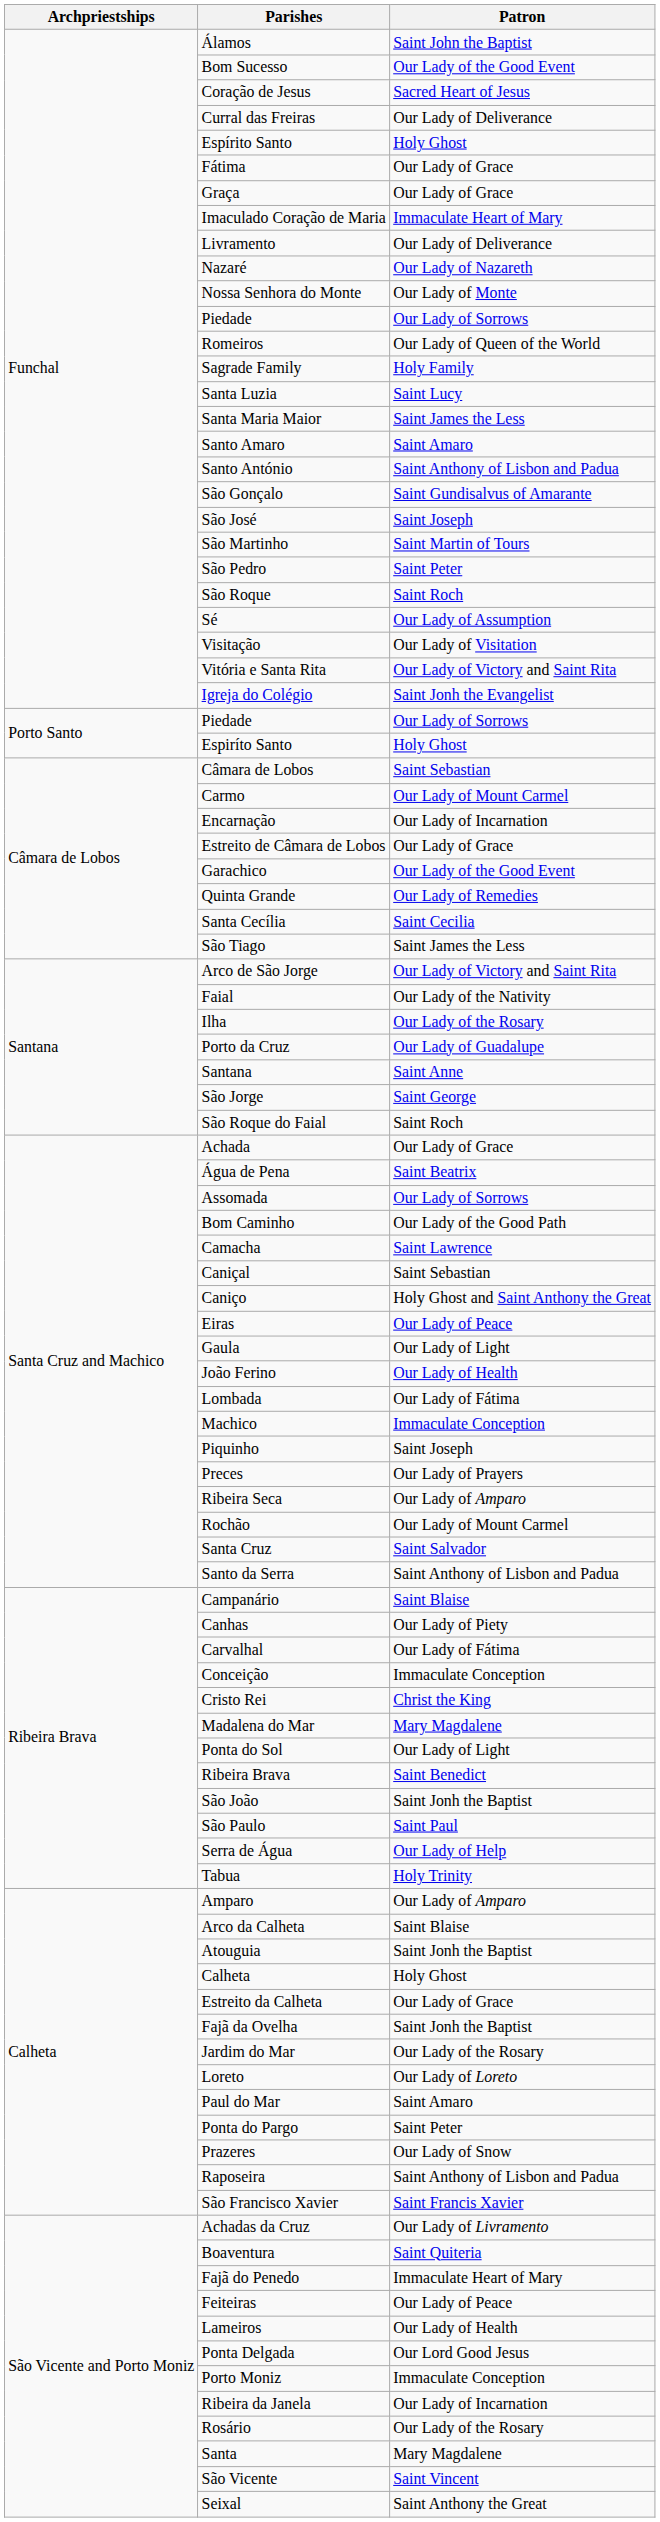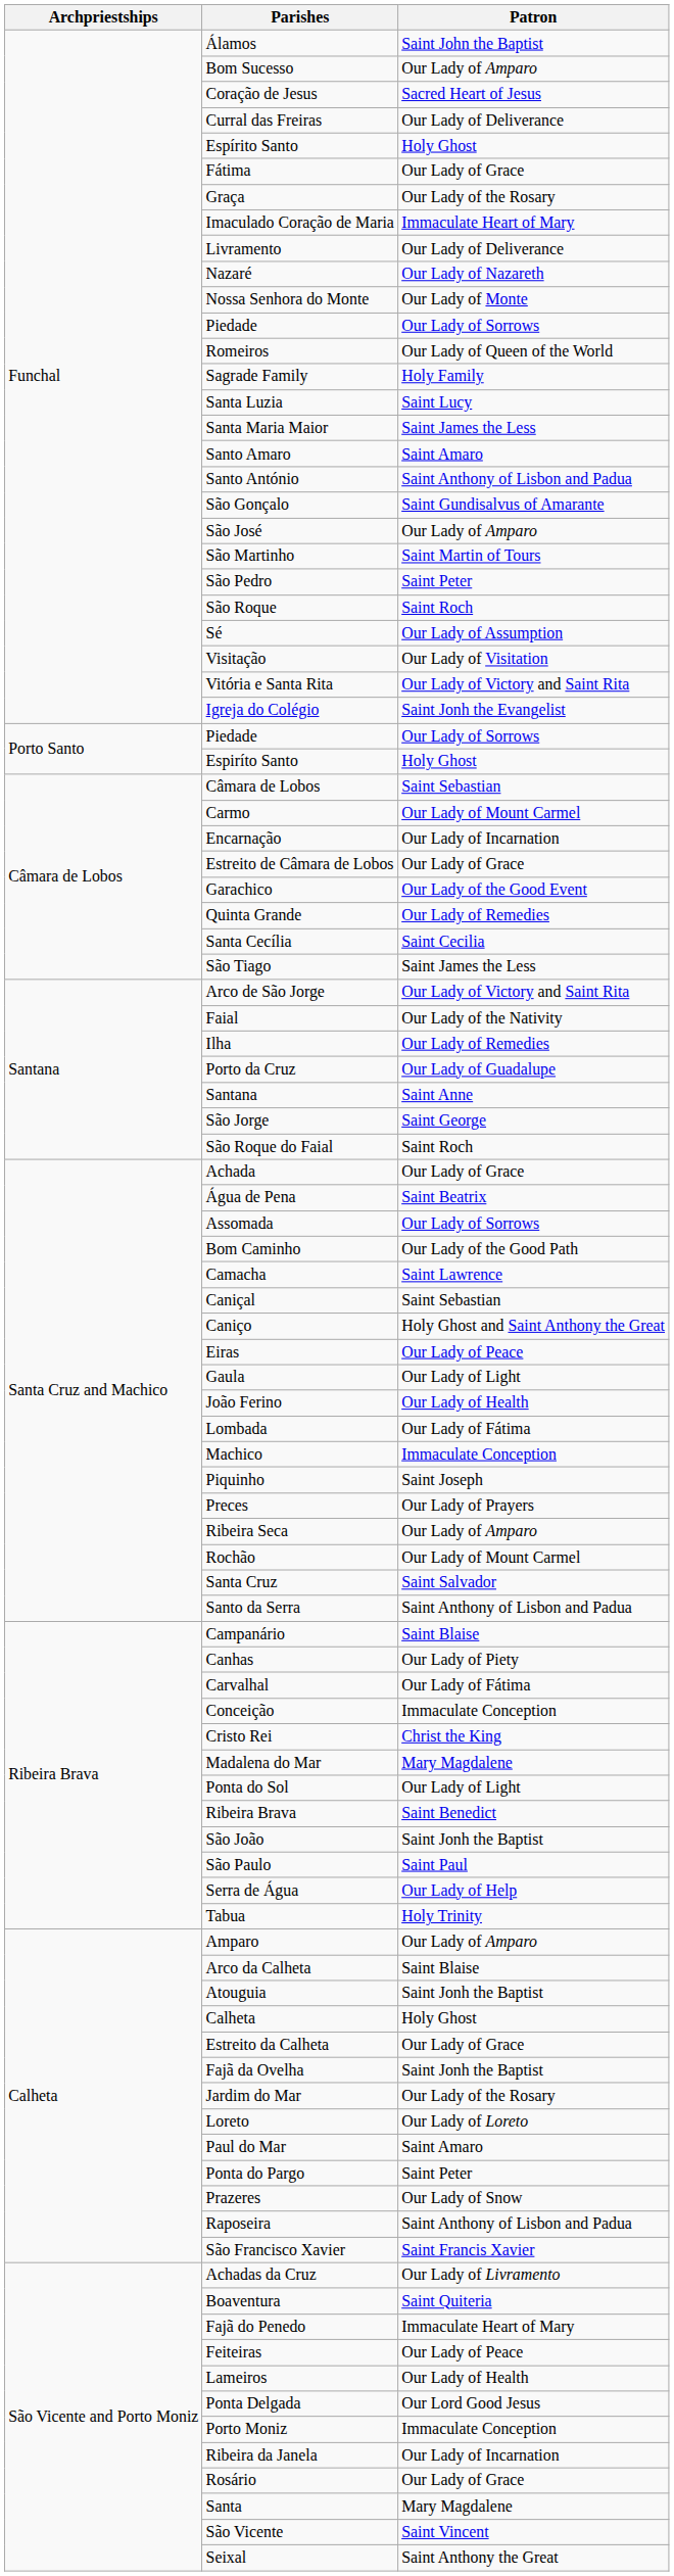 <table class="wikitable sortable mw-collapsible mw-collapsed">
 <tr>
 <th>Archpriestships</th>
 <th>Parishes</th>
 <th>Patron</th>
 </tr>
 <tr>
 <td rowspan="27">Funchal</td>
 <td>Álamos</td>
 <td><a href='#'>Saint John the Baptist</a></td>
 </tr>
 <tr>
 <td>Bom Sucesso</td>
-<td><a href='#'>Our Lady of the Good Event</a></td>
+<td>Our Lady of <em>Amparo</em></td>
 </tr>
 <tr>
 <td>Coração de Jesus</td>
 <td><a href='#'>Sacred Heart of Jesus</a></td>
 </tr>
 <tr>
 <td>Curral das Freiras</td>
 <td>Our Lady of Deliverance</td>
 </tr>
 <tr>
 <td>Espírito Santo</td>
 <td><a href='#'>Holy Ghost</a></td>
 </tr>
 <tr>
 <td>Fátima</td>
 <td>Our Lady of Grace</td>
 </tr>
 <tr>
 <td>Graça</td>
-<td>Our Lady of Grace</td>
+<td>Our Lady of the Rosary</td>
 </tr>
 <tr>
 <td>Imaculado Coração de Maria</td>
 <td><a href='#'>Immaculate Heart of Mary</a></td>
 </tr>
 <tr>
 <td>Livramento</td>
 <td>Our Lady of Deliverance</td>
 </tr>
 <tr>
 <td>Nazaré</td>
 <td><a href='#'>Our Lady of Nazareth</a></td>
 </tr>
 <tr>
 <td>Nossa Senhora do Monte</td>
 <td>Our Lady of <a href='#'>Monte</a></td>
 </tr>
 <tr>
 <td>Piedade</td>
 <td><a href='#'>Our Lady of Sorrows</a></td>
 </tr>
 <tr>
 <td>Romeiros</td>
 <td>Our Lady of Queen of the World</td>
 </tr>
 <tr>
 <td>Sagrade Family</td>
 <td><a href='#'>Holy Family</a></td>
 </tr>
 <tr>
 <td>Santa Luzia</td>
 <td><a href='#'>Saint Lucy</a></td>
 </tr>
 <tr>
 <td>Santa Maria Maior</td>
 <td><a href='#'>Saint James the Less</a></td>
 </tr>
 <tr>
 <td>Santo Amaro</td>
 <td><a href='#'>Saint Amaro</a></td>
 </tr>
 <tr>
 <td>Santo António</td>
 <td><a href='#'>Saint Anthony of Lisbon and Padua</a></td>
 </tr>
 <tr>
 <td>São Gonçalo</td>
 <td><a href='#'>Saint Gundisalvus of Amarante</a></td>
 </tr>
 <tr>
 <td>São José</td>
-<td><a href='#'>Saint Joseph</a></td>
+<td>Our Lady of <em>Amparo</em></td>
 </tr>
 <tr>
 <td>São Martinho</td>
 <td><a href='#'>Saint Martin of Tours</a></td>
 </tr>
 <tr>
 <td>São Pedro</td>
 <td><a href='#'>Saint Peter</a></td>
 </tr>
 <tr>
 <td>São Roque</td>
 <td><a href='#'>Saint Roch</a></td>
 </tr>
 <tr>
 <td>Sé</td>
 <td><a href='#'>Our Lady of Assumption</a></td>
 </tr>
 <tr>
 <td>Visitação</td>
 <td>Our Lady of <a href='#'>Visitation</a></td>
 </tr>
 <tr>
 <td>Vitória e Santa Rita</td>
 <td><a href='#'>Our Lady of Victory</a> and <a href='#'>Saint Rita</a></td>
 </tr>
 <tr>
 <td><a href='#'>Igreja do Colégio</a></td>
 <td><a href='#'>Saint Jonh the Evangelist</a></td>
 </tr>
 <tr>
 <td rowspan="2">Porto Santo</td>
 <td>Piedade</td>
 <td><a href='#'>Our Lady of Sorrows</a></td>
 </tr>
 <tr>
 <td>Espiríto Santo</td>
 <td><a href='#'>Holy Ghost</a></td>
 </tr>
 <tr>
 <td rowspan="8">Câmara de Lobos</td>
 <td>Câmara de Lobos</td>
 <td><a href='#'>Saint Sebastian</a></td>
 </tr>
 <tr>
 <td>Carmo</td>
 <td><a href='#'>Our Lady of Mount Carmel</a></td>
 </tr>
 <tr>
 <td>Encarnação</td>
 <td>Our Lady of Incarnation</td>
 </tr>
 <tr>
 <td>Estreito de Câmara de Lobos</td>
 <td>Our Lady of Grace</td>
 </tr>
 <tr>
 <td>Garachico</td>
 <td><a href='#'>Our Lady of the Good Event</a></td>
 </tr>
 <tr>
 <td>Quinta Grande</td>
 <td><a href='#'>Our Lady of Remedies</a></td>
 </tr>
 <tr>
 <td>Santa Cecília</td>
 <td><a href='#'>Saint Cecilia</a></td>
 </tr>
 <tr>
 <td>São Tiago</td>
 <td>Saint James the Less</td>
 </tr>
 <tr>
 <td rowspan="7">Santana</td>
 <td>Arco de São Jorge</td>
 <td><a href='#'>Our Lady of Victory</a> and <a href='#'>Saint Rita</a></td>
 </tr>
 <tr>
 <td>Faial</td>
 <td>Our Lady of the Nativity</td>
 </tr>
 <tr>
 <td>Ilha</td>
-<td><a href='#'>Our Lady of the Rosary</a></td>
+<td><a href='#'>Our Lady of Remedies</a></td>
 </tr>
 <tr>
 <td>Porto da Cruz</td>
 <td><a href='#'>Our Lady of Guadalupe</a></td>
 </tr>
 <tr>
 <td>Santana</td>
 <td><a href='#'>Saint Anne</a></td>
 </tr>
 <tr>
 <td>São Jorge</td>
 <td><a href='#'>Saint George</a></td>
 </tr>
 <tr>
 <td>São Roque do Faial</td>
 <td>Saint Roch</td>
 </tr>
 <tr>
 <td rowspan="18">Santa Cruz and Machico</td>
 <td>Achada</td>
 <td>Our Lady of Grace</td>
 </tr>
 <tr>
 <td>Água de Pena</td>
 <td><a href='#'>Saint Beatrix</a></td>
 </tr>
 <tr>
 <td>Assomada</td>
 <td><a href='#'>Our Lady of Sorrows</a></td>
 </tr>
 <tr>
 <td>Bom Caminho</td>
 <td>Our Lady of the Good Path</td>
 </tr>
 <tr>
 <td>Camacha</td>
 <td><a href='#'>Saint Lawrence</a></td>
 </tr>
 <tr>
 <td>Caniçal</td>
 <td>Saint Sebastian</td>
 </tr>
 <tr>
 <td>Caniço</td>
 <td>Holy Ghost and <a href='#'>Saint Anthony the Great</a></td>
 </tr>
 <tr>
 <td>Eiras</td>
 <td><a href='#'>Our Lady of Peace</a></td>
 </tr>
 <tr>
 <td>Gaula</td>
 <td>Our Lady of Light</td>
 </tr>
 <tr>
 <td>João Ferino</td>
 <td><a href='#'>Our Lady of Health</a></td>
 </tr>
 <tr>
 <td>Lombada</td>
 <td>Our Lady of Fátima</td>
 </tr>
 <tr>
 <td>Machico</td>
 <td><a href='#'>Immaculate Conception</a></td>
 </tr>
 <tr>
 <td>Piquinho</td>
 <td>Saint Joseph</td>
 </tr>
 <tr>
 <td>Preces</td>
 <td>Our Lady of Prayers</td>
 </tr>
 <tr>
 <td>Ribeira Seca</td>
 <td>Our Lady of <em>Amparo</em></td>
 </tr>
 <tr>
 <td>Rochão</td>
 <td>Our Lady of Mount Carmel</td>
 </tr>
 <tr>
 <td>Santa Cruz</td>
 <td><a href='#'>Saint Salvador</a></td>
 </tr>
 <tr>
 <td>Santo da Serra</td>
 <td>Saint Anthony of Lisbon and Padua</td>
 </tr>
 <tr>
 <td rowspan="12">Ribeira Brava</td>
 <td>Campanário</td>
 <td><a href='#'>Saint Blaise</a></td>
 </tr>
 <tr>
 <td>Canhas</td>
 <td>Our Lady of Piety</td>
 </tr>
 <tr>
 <td>Carvalhal</td>
 <td>Our Lady of Fátima</td>
 </tr>
 <tr>
 <td>Conceição</td>
 <td>Immaculate Conception</td>
 </tr>
 <tr>
 <td>Cristo Rei</td>
 <td><a href='#'>Christ the King</a></td>
 </tr>
 <tr>
 <td>Madalena do Mar</td>
 <td><a href='#'>Mary Magdalene</a></td>
 </tr>
 <tr>
 <td>Ponta do Sol</td>
 <td>Our Lady of Light</td>
 </tr>
 <tr>
 <td>Ribeira Brava</td>
 <td><a href='#'>Saint Benedict</a></td>
 </tr>
 <tr>
 <td>São João</td>
 <td>Saint Jonh the Baptist</td>
 </tr>
 <tr>
 <td>São Paulo</td>
 <td><a href='#'>Saint Paul</a></td>
 </tr>
 <tr>
 <td>Serra de Água</td>
 <td><a href='#'>Our Lady of Help</a></td>
 </tr>
 <tr>
 <td>Tabua</td>
 <td><a href='#'>Holy Trinity</a></td>
 </tr>
 <tr>
 <td rowspan="13">Calheta</td>
 <td>Amparo</td>
 <td>Our Lady of <em>Amparo</em></td>
 </tr>
 <tr>
 <td>Arco da Calheta</td>
 <td>Saint Blaise</td>
 </tr>
 <tr>
 <td>Atouguia</td>
 <td>Saint Jonh the Baptist</td>
 </tr>
 <tr>
 <td>Calheta</td>
 <td>Holy Ghost</td>
 </tr>
 <tr>
 <td>Estreito da Calheta</td>
 <td>Our Lady of Grace</td>
 </tr>
 <tr>
 <td>Fajã da Ovelha</td>
 <td>Saint Jonh the Baptist</td>
 </tr>
 <tr>
 <td>Jardim do Mar</td>
 <td>Our Lady of the Rosary</td>
 </tr>
 <tr>
 <td>Loreto</td>
 <td>Our Lady of <em>Loreto</em></td>
 </tr>
 <tr>
 <td>Paul do Mar</td>
 <td>Saint Amaro</td>
 </tr>
 <tr>
 <td>Ponta do Pargo</td>
 <td>Saint Peter</td>
 </tr>
 <tr>
 <td>Prazeres</td>
 <td>Our Lady of Snow</td>
 </tr>
 <tr>
 <td>Raposeira</td>
 <td>Saint Anthony of Lisbon and Padua</td>
 </tr>
 <tr>
 <td>São Francisco Xavier</td>
 <td><a href='#'>Saint Francis Xavier</a></td>
 </tr>
 <tr>
 <td rowspan="12">São Vicente and Porto Moniz</td>
 <td>Achadas da Cruz</td>
 <td>Our Lady of <em>Livramento</em></td>
 </tr>
 <tr>
 <td>Boaventura</td>
 <td><a href='#'>Saint Quiteria</a></td>
 </tr>
 <tr>
 <td>Fajã do Penedo</td>
 <td>Immaculate Heart of Mary</td>
 </tr>
 <tr>
 <td>Feiteiras</td>
 <td>Our Lady of Peace</td>
 </tr>
 <tr>
 <td>Lameiros</td>
 <td>Our Lady of Health</td>
 </tr>
 <tr>
 <td>Ponta Delgada</td>
 <td>Our Lord Good Jesus</td>
 </tr>
 <tr>
 <td>Porto Moniz</td>
 <td>Immaculate Conception</td>
 </tr>
 <tr>
 <td>Ribeira da Janela</td>
 <td>Our Lady of Incarnation</td>
 </tr>
 <tr>
 <td>Rosário</td>
-<td>Our Lady of the Rosary</td>
+<td>Our Lady of Grace</td>
 </tr>
 <tr>
 <td>Santa</td>
 <td>Mary Magdalene</td>
 </tr>
 <tr>
 <td>São Vicente</td>
 <td><a href='#'>Saint Vincent</a></td>
 </tr>
 <tr>
 <td>Seixal</td>
 <td>Saint Anthony the Great</td>
 </tr>
 </table>
